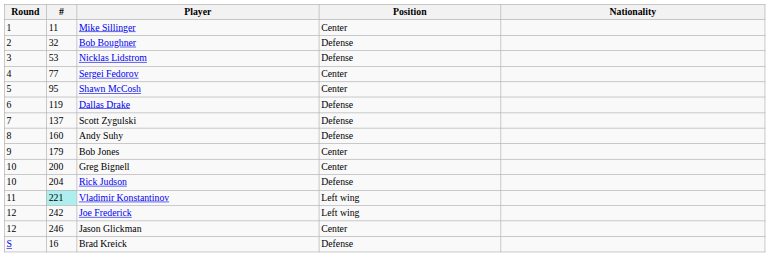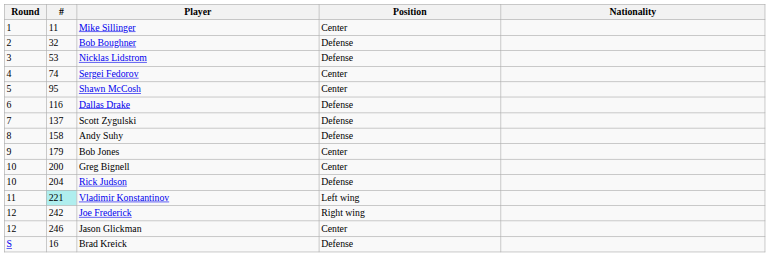 <table class="wikitable">
 <tr>
 <th bgcolor="#DDDDFF" width="2.75%">Round</th>
 <th bgcolor="#DDDDFF" width="2.75%">#</th>
 <th bgcolor="#DDDDFF" width="22.0%">Player</th>
 <th bgcolor="#DDDDFF" width="16.5%">Position</th>
 <th bgcolor="#DDDDFF" width="24.0%">Nationality</th>
 </tr>
 <tr>
 <td>1</td>
 <td>11</td>
 <td><a href='#'>Mike Sillinger</a></td>
 <td>Center</td>
 <td></td>
 </tr>
 <tr>
 <td>2</td>
 <td>32</td>
 <td><a href='#'>Bob Boughner</a></td>
 <td>Defense</td>
 <td></td>
 </tr>
 <tr>
 <td>3</td>
 <td>53</td>
 <td><a href='#'>Nicklas Lidstrom</a></td>
 <td>Defense</td>
 <td></td>
 </tr>
 <tr>
 <td>4</td>
-<td>77</td>
+<td>74</td>
 <td><a href='#'>Sergei Fedorov</a></td>
 <td>Center</td>
 <td></td>
 </tr>
 <tr>
 <td>5</td>
 <td>95</td>
 <td><a href='#'>Shawn McCosh</a></td>
 <td>Center</td>
 <td></td>
 </tr>
 <tr>
 <td>6</td>
-<td>119</td>
+<td>116</td>
 <td><a href='#'>Dallas Drake</a></td>
 <td>Defense</td>
 <td></td>
 </tr>
 <tr>
 <td>7</td>
 <td>137</td>
 <td>Scott Zygulski</td>
 <td>Defense</td>
 <td></td>
 </tr>
 <tr>
 <td>8</td>
-<td>160</td>
+<td>158</td>
 <td>Andy Suhy</td>
 <td>Defense</td>
 <td></td>
 </tr>
 <tr>
 <td>9</td>
 <td>179</td>
 <td>Bob Jones</td>
 <td>Center</td>
 <td></td>
 </tr>
 <tr>
 <td>10</td>
 <td>200</td>
 <td>Greg Bignell</td>
 <td>Center</td>
 <td></td>
 </tr>
 <tr>
 <td>10</td>
 <td>204</td>
 <td><a href='#'>Rick Judson</a></td>
 <td>Defense</td>
 <td></td>
 </tr>
 <tr>
 <td>11</td>
 <td style="background: paleturquoise;">221</td>
 <td><a href='#'>Vladimir Konstantinov</a></td>
 <td>Left wing</td>
 <td></td>
 </tr>
 <tr>
 <td>12</td>
 <td>242</td>
 <td><a href='#'>Joe Frederick</a></td>
-<td>Left wing</td>
+<td>Right wing</td>
 <td></td>
 </tr>
 <tr>
 <td>12</td>
 <td>246</td>
 <td>Jason Glickman</td>
 <td>Center</td>
 <td></td>
 </tr>
 <tr>
 <td><a href='#'>S</a></td>
 <td>16</td>
 <td>Brad Kreick</td>
 <td>Defense</td>
 <td></td>
 </tr>
 </table>
